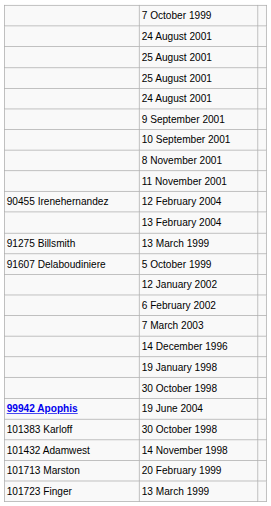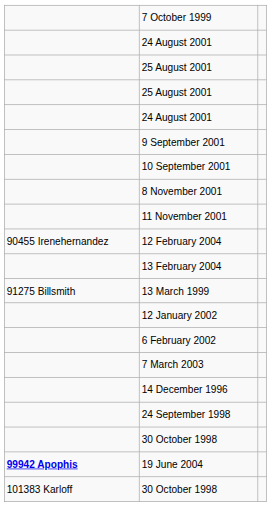 <table class="wikitable" style="font-size: 89%; float: left; width: 26em; margin-right: 1em; height: 700px">
 <tr>
 <td></td>
 <td>7 October 1999</td>
 <td></td>
 </tr>
 <tr>
 <td></td>
 <td>24 August 2001</td>
 <td></td>
 </tr>
 <tr>
 <td></td>
 <td>25 August 2001</td>
 <td></td>
 </tr>
 <tr>
 <td></td>
 <td>25 August 2001</td>
 <td></td>
 </tr>
 <tr>
 <td></td>
 <td>24 August 2001</td>
 <td></td>
 </tr>
 <tr>
 <td></td>
 <td>9 September 2001</td>
 <td></td>
 </tr>
 <tr>
 <td></td>
 <td>10 September 2001</td>
 <td></td>
 </tr>
 <tr>
 <td></td>
 <td>8 November 2001</td>
 <td></td>
 </tr>
 <tr>
 <td></td>
 <td>11 November 2001</td>
 <td></td>
 </tr>
 <tr>
 <td>90455 Irenehernandez</td>
 <td>12 February 2004</td>
 <td></td>
 </tr>
 <tr>
 <td></td>
 <td>13 February 2004</td>
 <td></td>
 </tr>
 <tr>
 <td>91275 Billsmith</td>
 <td>13 March 1999</td>
 <td></td>
 </tr>
 <tr>
-<td>91607 Delaboudiniere</td>
-<td>5 October 1999</td>
-<td></td>
-</tr>
-<tr>
 <td></td>
 <td>12 January 2002</td>
 <td></td>
 </tr>
 <tr>
 <td></td>
 <td>6 February 2002</td>
 <td></td>
 </tr>
 <tr>
 <td></td>
 <td>7 March 2003</td>
 <td></td>
 </tr>
 <tr>
 <td></td>
 <td>14 December 1996</td>
 <td></td>
 </tr>
 <tr>
 <td></td>
-<td>19 January 1998</td>
+<td>24 September 1998</td>
 <td></td>
 </tr>
 <tr>
 <td></td>
 <td>30 October 1998</td>
 <td></td>
 </tr>
 <tr>
 <td><strong><a href='#'>99942 Apophis</a></strong></td>
 <td>19 June 2004</td>
 <td> </td>
 </tr>
 <tr>
 <td>101383 Karloff</td>
 <td>30 October 1998</td>
 <td></td>
 </tr>
-<tr>
-<td>101432 Adamwest</td>
-<td>14 November 1998</td>
-<td></td>
-</tr>
-<tr>
-<td>101713 Marston</td>
-<td>20 February 1999</td>
-<td></td>
-</tr>
-<tr>
-<td>101723 Finger</td>
-<td>13 March 1999</td>
-<td></td>
-</tr>
 </table>
